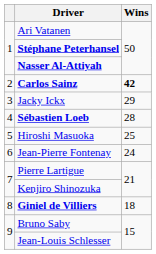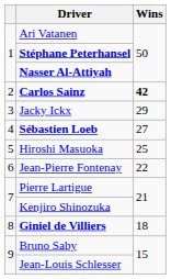 <table class="wikitable">
 <tr>
 <th></th>
 <th>Driver</th>
 <th>Wins</th>
 </tr>
 <tr>
 <td rowspan="3">1</td>
 <td> <a href='#'>Ari Vatanen</a></td>
 <td rowspan="3">50</td>
 </tr>
 <tr>
 <td> <strong><a href='#'>Stéphane Peterhansel</a></strong></td>
 </tr>
 <tr>
 <td> <strong><a href='#'>Nasser Al-Attiyah</a></strong></td>
 </tr>
 <tr>
 <td>2</td>
 <td> <strong><a href='#'>Carlos Sainz</a></strong></td>
 <td><strong>42</strong></td>
 </tr>
 <tr>
 <td>3</td>
 <td> <a href='#'>Jacky Ickx</a></td>
 <td>29</td>
 </tr>
 <tr>
 <td>4</td>
 <td> <strong><a href='#'>Sébastien Loeb</a></strong></td>
-<td>28</td>
+<td>27</td>
 </tr>
 <tr>
 <td>5</td>
 <td> <a href='#'>Hiroshi Masuoka</a></td>
 <td>25</td>
 </tr>
 <tr>
 <td>6</td>
 <td> <a href='#'>Jean-Pierre Fontenay</a></td>
-<td>24</td>
+<td>22</td>
 </tr>
 <tr>
 <td rowspan="2">7</td>
 <td> <a href='#'>Pierre Lartigue</a></td>
 <td rowspan="2">21</td>
 </tr>
 <tr>
 <td> <a href='#'>Kenjiro Shinozuka</a></td>
 </tr>
 <tr>
 <td>8</td>
 <td> <strong><a href='#'>Giniel de Villiers</a></strong></td>
 <td>18</td>
 </tr>
 <tr>
 <td rowspan="2">9</td>
 <td> <a href='#'>Bruno Saby</a></td>
 <td rowspan="2">15</td>
 </tr>
 <tr>
 <td> <a href='#'>Jean-Louis Schlesser</a></td>
 </tr>
 </table>
